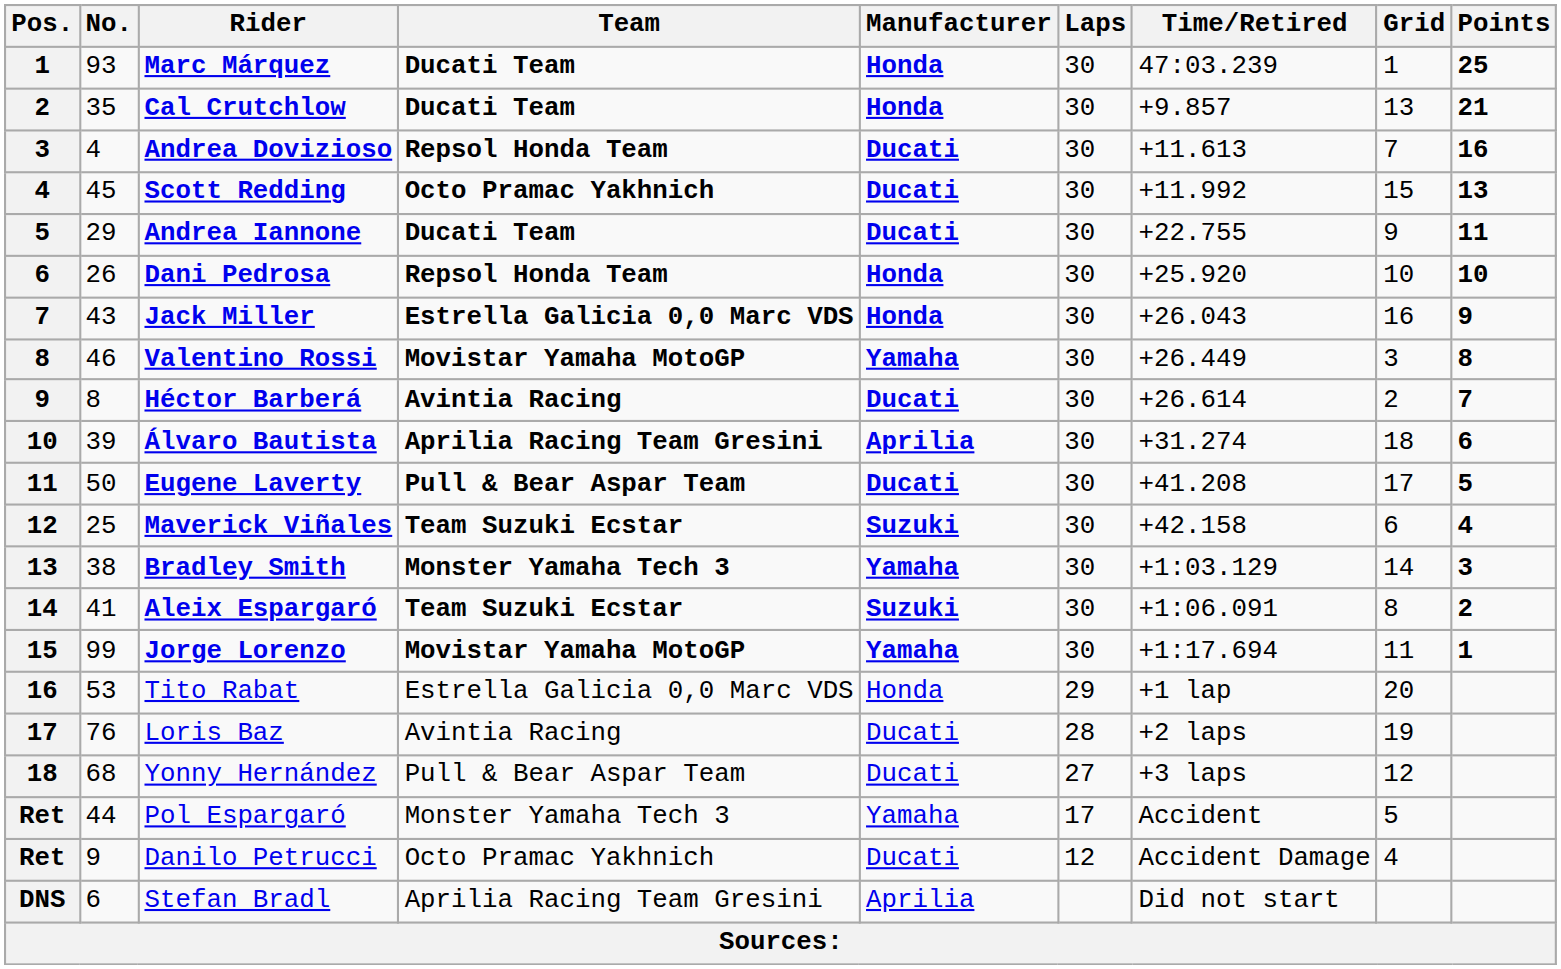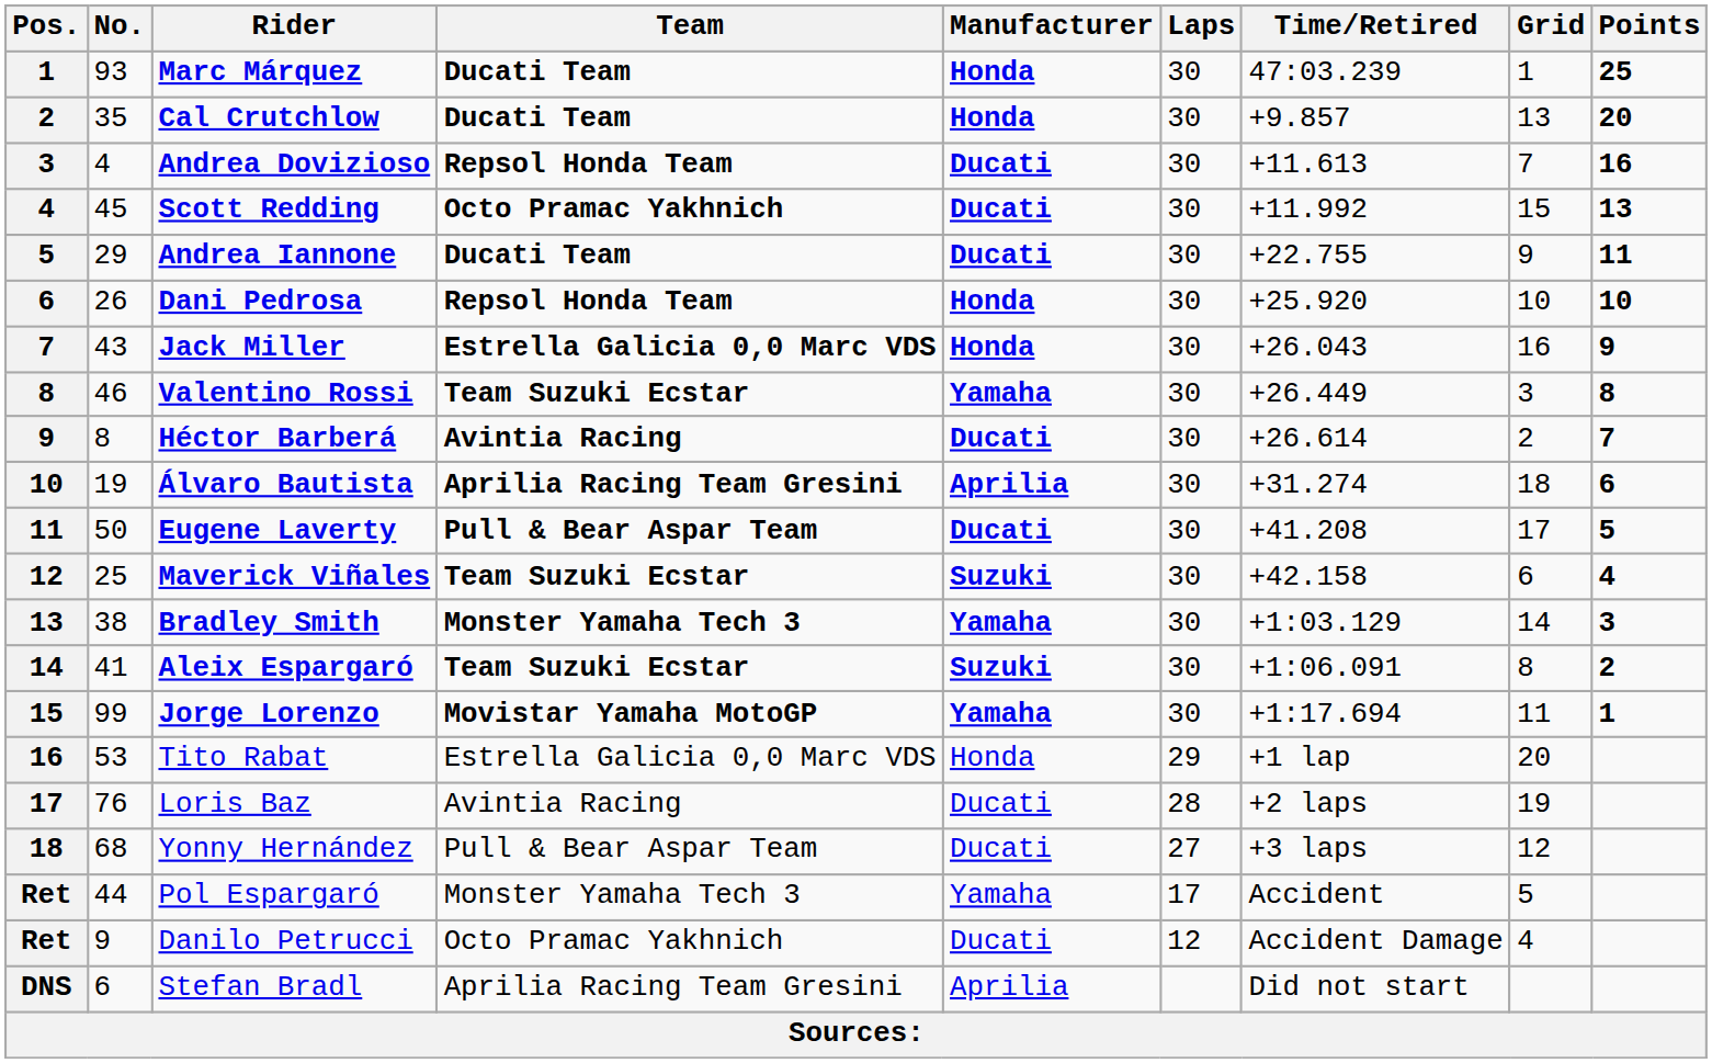 <table class="wikitable" style="font-size: 95%;">
 <tr>
 <th>Pos.</th>
 <th>No.</th>
 <th>Rider</th>
 <th>Team</th>
 <th>Manufacturer</th>
 <th>Laps</th>
 <th>Time/Retired</th>
 <th>Grid</th>
 <th>Points</th>
 </tr>
 <tr>
 <th>1</th>
 <td>93</td>
 <td> <strong><a href='#'>Marc Márquez</a></strong></td>
 <td><strong>Ducati Team</strong></td>
 <td><strong><a href='#'>Honda</a></strong></td>
 <td>30</td>
 <td>47:03.239</td>
 <td>1</td>
 <td><strong>25</strong></td>
 </tr>
 <tr>
 <th>2</th>
 <td>35</td>
 <td> <strong><a href='#'>Cal Crutchlow</a></strong></td>
 <td><strong>Ducati Team</strong></td>
 <td><strong><a href='#'>Honda</a></strong></td>
 <td>30</td>
 <td>+9.857</td>
 <td>13</td>
-<td><strong>21</strong></td>
+<td><strong>20</strong></td>
 </tr>
 <tr>
 <th>3</th>
 <td>4</td>
 <td> <strong><a href='#'>Andrea Dovizioso</a></strong></td>
 <td><strong>Repsol Honda Team</strong></td>
 <td><strong><a href='#'>Ducati</a></strong></td>
 <td>30</td>
 <td>+11.613</td>
 <td>7</td>
 <td><strong>16</strong></td>
 </tr>
 <tr>
 <th>4</th>
 <td>45</td>
 <td> <strong><a href='#'>Scott Redding</a></strong></td>
 <td><strong>Octo Pramac Yakhnich</strong></td>
 <td><strong><a href='#'>Ducati</a></strong></td>
 <td>30</td>
 <td>+11.992</td>
 <td>15</td>
 <td><strong>13</strong></td>
 </tr>
 <tr>
 <th>5</th>
 <td>29</td>
 <td> <strong><a href='#'>Andrea Iannone</a></strong></td>
 <td><strong>Ducati Team</strong></td>
 <td><strong><a href='#'>Ducati</a></strong></td>
 <td>30</td>
 <td>+22.755</td>
 <td>9</td>
 <td><strong>11</strong></td>
 </tr>
 <tr>
 <th>6</th>
 <td>26</td>
 <td> <strong><a href='#'>Dani Pedrosa</a></strong></td>
 <td><strong>Repsol Honda Team</strong></td>
 <td><strong><a href='#'>Honda</a></strong></td>
 <td>30</td>
 <td>+25.920</td>
 <td>10</td>
 <td><strong>10</strong></td>
 </tr>
 <tr>
 <th>7</th>
 <td>43</td>
 <td> <strong><a href='#'>Jack Miller</a></strong></td>
 <td><strong>Estrella Galicia 0,0 Marc VDS</strong></td>
 <td><strong><a href='#'>Honda</a></strong></td>
 <td>30</td>
 <td>+26.043</td>
 <td>16</td>
 <td><strong>9</strong></td>
 </tr>
 <tr>
 <th>8</th>
 <td>46</td>
 <td> <strong><a href='#'>Valentino Rossi</a></strong></td>
-<td><strong>Movistar Yamaha MotoGP</strong></td>
+<td><strong>Team Suzuki Ecstar</strong></td>
 <td><strong><a href='#'>Yamaha</a></strong></td>
 <td>30</td>
 <td>+26.449</td>
 <td>3</td>
 <td><strong>8</strong></td>
 </tr>
 <tr>
 <th>9</th>
 <td>8</td>
 <td> <strong><a href='#'>Héctor Barberá</a></strong></td>
 <td><strong>Avintia Racing</strong></td>
 <td><strong><a href='#'>Ducati</a></strong></td>
 <td>30</td>
 <td>+26.614</td>
 <td>2</td>
 <td><strong>7</strong></td>
 </tr>
 <tr>
 <th>10</th>
-<td>39</td>
+<td>19</td>
 <td> <strong><a href='#'>Álvaro Bautista</a></strong></td>
 <td><strong>Aprilia Racing Team Gresini</strong></td>
 <td><strong><a href='#'>Aprilia</a></strong></td>
 <td>30</td>
 <td>+31.274</td>
 <td>18</td>
 <td><strong>6</strong></td>
 </tr>
 <tr>
 <th>11</th>
 <td>50</td>
 <td> <strong><a href='#'>Eugene Laverty</a></strong></td>
 <td><strong>Pull & Bear Aspar Team</strong></td>
 <td><strong><a href='#'>Ducati</a></strong></td>
 <td>30</td>
 <td>+41.208</td>
 <td>17</td>
 <td><strong>5</strong></td>
 </tr>
 <tr>
 <th>12</th>
 <td>25</td>
 <td> <strong><a href='#'>Maverick Viñales</a></strong></td>
 <td><strong>Team Suzuki Ecstar</strong></td>
 <td><strong><a href='#'>Suzuki</a></strong></td>
 <td>30</td>
 <td>+42.158</td>
 <td>6</td>
 <td><strong>4</strong></td>
 </tr>
 <tr>
 <th>13</th>
 <td>38</td>
 <td> <strong><a href='#'>Bradley Smith</a></strong></td>
 <td><strong>Monster Yamaha Tech 3</strong></td>
 <td><strong><a href='#'>Yamaha</a></strong></td>
 <td>30</td>
 <td>+1:03.129</td>
 <td>14</td>
 <td><strong>3</strong></td>
 </tr>
 <tr>
 <th>14</th>
 <td>41</td>
 <td> <strong><a href='#'>Aleix Espargaró</a></strong></td>
 <td><strong>Team Suzuki Ecstar</strong></td>
 <td><strong><a href='#'>Suzuki</a></strong></td>
 <td>30</td>
 <td>+1:06.091</td>
 <td>8</td>
 <td><strong>2</strong></td>
 </tr>
 <tr>
 <th>15</th>
 <td>99</td>
 <td> <strong><a href='#'>Jorge Lorenzo</a></strong></td>
 <td><strong>Movistar Yamaha MotoGP</strong></td>
 <td><strong><a href='#'>Yamaha</a></strong></td>
 <td>30</td>
 <td>+1:17.694</td>
 <td>11</td>
 <td><strong>1</strong></td>
 </tr>
 <tr>
 <th>16</th>
 <td>53</td>
 <td> <a href='#'>Tito Rabat</a></td>
 <td>Estrella Galicia 0,0 Marc VDS</td>
 <td><a href='#'>Honda</a></td>
 <td>29</td>
 <td>+1 lap</td>
 <td>20</td>
 <td></td>
 </tr>
 <tr>
 <th>17</th>
 <td>76</td>
 <td> <a href='#'>Loris Baz</a></td>
 <td>Avintia Racing</td>
 <td><a href='#'>Ducati</a></td>
 <td>28</td>
 <td>+2 laps</td>
 <td>19</td>
 <td></td>
 </tr>
 <tr>
 <th>18</th>
 <td>68</td>
 <td> <a href='#'>Yonny Hernández</a></td>
 <td>Pull & Bear Aspar Team</td>
 <td><a href='#'>Ducati</a></td>
 <td>27</td>
 <td>+3 laps</td>
 <td>12</td>
 <td></td>
 </tr>
 <tr>
 <th>Ret</th>
 <td>44</td>
 <td> <a href='#'>Pol Espargaró</a></td>
 <td>Monster Yamaha Tech 3</td>
 <td><a href='#'>Yamaha</a></td>
 <td>17</td>
 <td>Accident</td>
 <td>5</td>
 <td></td>
 </tr>
 <tr>
 <th>Ret</th>
 <td>9</td>
 <td> <a href='#'>Danilo Petrucci</a></td>
 <td>Octo Pramac Yakhnich</td>
 <td><a href='#'>Ducati</a></td>
 <td>12</td>
 <td>Accident Damage</td>
 <td>4</td>
 <td></td>
 </tr>
 <tr>
 <th>DNS</th>
 <td>6</td>
 <td> <a href='#'>Stefan Bradl</a></td>
 <td>Aprilia Racing Team Gresini</td>
 <td><a href='#'>Aprilia</a></td>
 <td></td>
 <td>Did not start</td>
 <td></td>
 <td></td>
 </tr>
 <tr>
 <th colspan=9>Sources: </th>
 </tr>
 </table>
